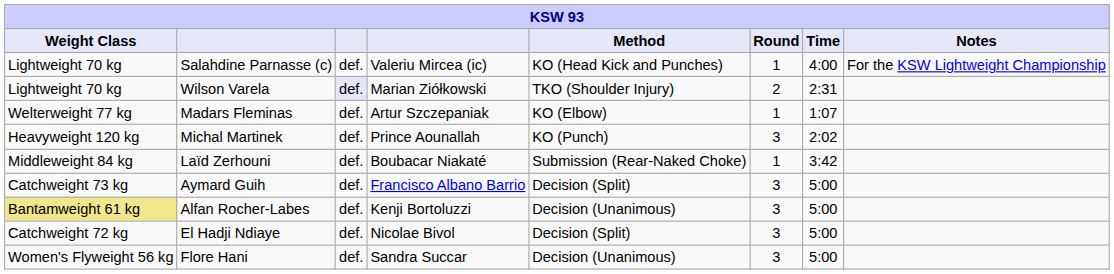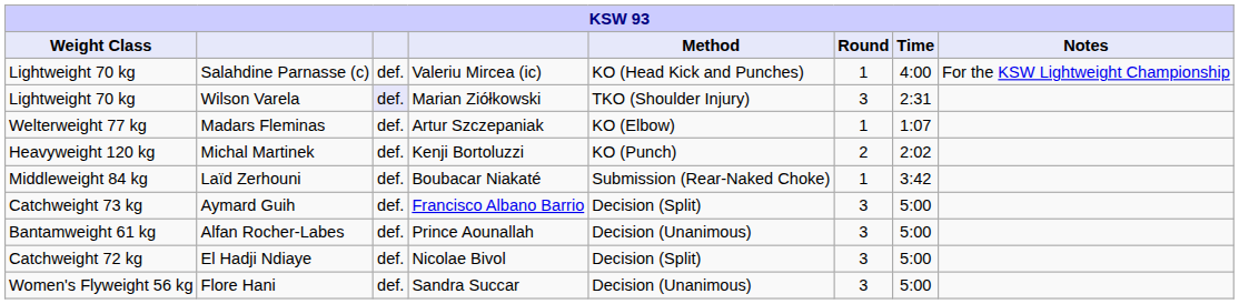 <table class="wikitable" style="font-size: 80%;">
 <tr>
 <th colspan="8" style="background-color: #ccf; color: #000080; text-align: center;"><strong>KSW 93</strong></th>
 </tr>
 <tr>
 <th colspan="1" style="background-color: #E6E8FA; color: #000000; text-align: center;">Weight Class</th>
 <th colspan="1" style="background-color: #E6E8FA; color: #000000; text-align: center;"></th>
 <th colspan="1" style="background-color: #E6E8FA; color: #000000; text-align: center;"></th>
 <th colspan="1" style="background-color: #E6E8FA; color: #000000; text-align: center;"></th>
 <th colspan="1" style="background-color: #E6E8FA; color: #000000; text-align: center;">Method</th>
 <th colspan="1" style="background-color: #E6E8FA; color: #000000; text-align: center;">Round</th>
 <th colspan="1" style="background-color: #E6E8FA; color: #000000; text-align: center;">Time</th>
 <th colspan="1" style="background-color: #E6E8FA; color: #000000; text-align: center;">Notes</th>
 </tr>
 <tr>
 <td>Lightweight 70 kg</td>
 <td> Salahdine Parnasse (c)</td>
 <td align=center>def.</td>
 <td> Valeriu Mircea (ic)</td>
 <td>KO (Head Kick and Punches)</td>
 <td align=center>1</td>
 <td align=center>4:00</td>
 <td>For the <a href='#'>KSW Lightweight Championship</a></td>
 </tr>
 <tr>
 <td>Lightweight 70 kg</td>
 <td> Wilson Varela</td>
 <td align=center style="background: lavender;">def.</td>
 <td> Marian Ziółkowski</td>
 <td>TKO (Shoulder Injury)</td>
-<td align=center>2</td>
+<td align=center>3</td>
 <td align=center>2:31</td>
 <td></td>
 </tr>
 <tr>
 <td>Welterweight 77 kg</td>
 <td> Madars Fleminas</td>
 <td align=center>def.</td>
 <td> Artur Szczepaniak</td>
 <td>KO (Elbow)</td>
 <td align=center>1</td>
 <td align=center>1:07</td>
 <td></td>
 </tr>
 <tr>
 <td>Heavyweight 120 kg</td>
 <td> Michal Martinek</td>
 <td align=center>def.</td>
-<td> Prince Aounallah</td>
+<td> Kenji Bortoluzzi</td>
 <td>KO (Punch)</td>
-<td align=center>3</td>
+<td align=center>2</td>
 <td align=center>2:02</td>
 <td></td>
 </tr>
 <tr>
 <td>Middleweight 84 kg</td>
 <td> Laïd Zerhouni</td>
 <td align=center>def.</td>
 <td> Boubacar Niakaté</td>
 <td>Submission (Rear-Naked Choke)</td>
 <td align=center>1</td>
 <td align=center>3:42</td>
 <td></td>
 </tr>
 <tr>
 <td>Catchweight 73 kg</td>
 <td> Aymard Guih</td>
 <td align=center>def.</td>
 <td> <a href='#'>Francisco Albano Barrio</a></td>
 <td>Decision (Split)</td>
 <td align=center>3</td>
 <td align=center>5:00</td>
 <td></td>
 </tr>
 <tr>
-<td style="background: khaki;">Bantamweight 61 kg</td>
+<td>Bantamweight 61 kg</td>
 <td> Alfan Rocher-Labes</td>
 <td align=center>def.</td>
-<td> Kenji Bortoluzzi</td>
+<td> Prince Aounallah</td>
 <td>Decision (Unanimous)</td>
 <td align=center>3</td>
 <td align=center>5:00</td>
 <td></td>
 </tr>
 <tr>
 <td>Catchweight 72 kg</td>
 <td> El Hadji Ndiaye</td>
 <td align=center>def.</td>
 <td> Nicolae Bivol</td>
 <td>Decision (Split)</td>
 <td align=center>3</td>
 <td align=center>5:00</td>
 <td></td>
 </tr>
 <tr>
 <td>Women's Flyweight 56 kg</td>
 <td> Flore Hani</td>
 <td align=center>def.</td>
 <td> Sandra Succar</td>
 <td>Decision (Unanimous)</td>
 <td align=center>3</td>
 <td align=center>5:00</td>
 <td></td>
 </tr>
 </table>
